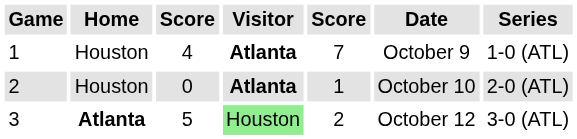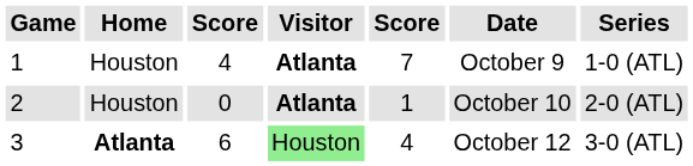 <table border="0" cellspacing="3" cellpadding="3">
 <tr style="background: #e3e3e3;">
 <th>Game</th>
 <th>Home</th>
 <th>Score</th>
 <th>Visitor</th>
 <th>Score</th>
 <th>Date</th>
 <th>Series</th>
 </tr>
 <tr>
 <td>1</td>
 <td align="center">Houston</td>
 <td align="center">4</td>
 <td align="center"><strong>Atlanta</strong></td>
 <td align="center">7</td>
 <td align="center">October 9</td>
 <td>1-0 (ATL)</td>
 </tr>
 <tr style="background: #e3e3e3;">
 <td>2</td>
 <td align="center">Houston</td>
 <td align="center">0</td>
 <td align="center"><strong>Atlanta</strong></td>
 <td align="center">1</td>
 <td align="center">October 10</td>
 <td>2-0 (ATL)</td>
 </tr>
 <tr>
 <td>3</td>
 <td align="center"><strong>Atlanta</strong></td>
-<td align="center">5</td>
+<td align="center">6</td>
 <td align="center" style="background: lightgreen;">Houston</td>
-<td align="center">2</td>
+<td align="center">4</td>
 <td align="center">October 12</td>
 <td>3-0 (ATL)</td>
 </tr>
 <tr>
 </tr>
 </table>
